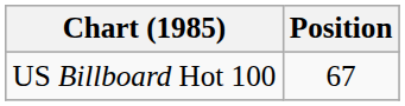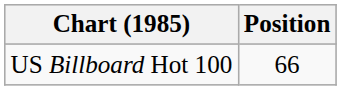 <table class="wikitable">
 <tr>
 <th>Chart (1985)</th>
 <th>Position</th>
 </tr>
 <tr>
 <td>US <em>Billboard</em> Hot 100</td>
-<td style="text-align:center;">67</td>
+<td style="text-align:center;">66</td>
 </tr>
 </table>
